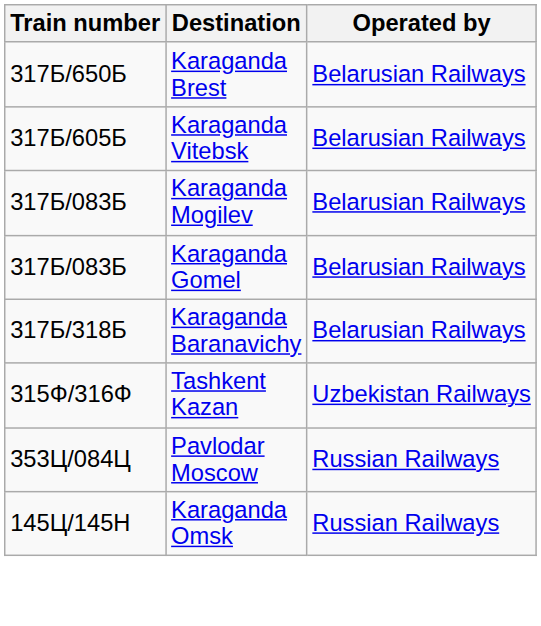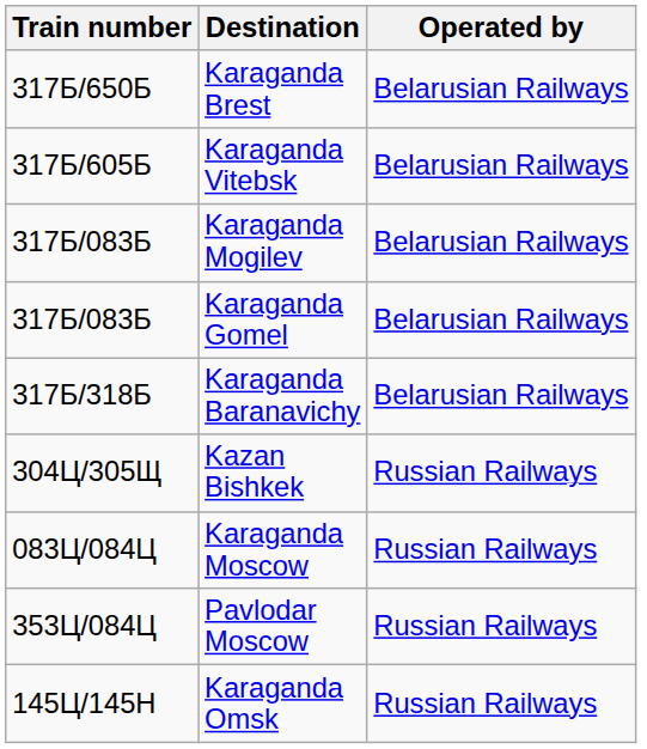 <table class="wikitable">
 <tr>
 <th>Train number</th>
 <th>Destination</th>
 <th>Operated by</th>
 </tr>
 <tr>
 <td>317Б/650Б</td>
 <td> <a href='#'>Karaganda</a> <br> <a href='#'>Brest</a></td>
 <td> <a href='#'>Belarusian Railways</a></td>
 </tr>
 <tr>
 <td>317Б/605Б</td>
 <td> <a href='#'>Karaganda</a> <br> <a href='#'>Vitebsk</a></td>
 <td> <a href='#'>Belarusian Railways</a></td>
 </tr>
 <tr>
 <td>317Б/083Б</td>
 <td> <a href='#'>Karaganda</a> <br> <a href='#'>Mogilev</a></td>
 <td> <a href='#'>Belarusian Railways</a></td>
 </tr>
 <tr>
 <td>317Б/083Б</td>
 <td> <a href='#'>Karaganda</a> <br> <a href='#'>Gomel</a></td>
 <td> <a href='#'>Belarusian Railways</a></td>
 </tr>
 <tr>
 <td>317Б/318Б</td>
 <td> <a href='#'>Karaganda</a> <br> <a href='#'>Baranavichy</a></td>
 <td> <a href='#'>Belarusian Railways</a></td>
 </tr>
 <tr>
-<td>315Ф/316Ф</td>
-<td> <a href='#'>Tashkent</a><br> <a href='#'>Kazan</a></td>
-<td> <a href='#'>Uzbekistan Railways</a></td>
+<td>304Ц/305Щ</td>
+<td> <a href='#'>Kazan</a><br> <a href='#'>Bishkek</a></td>
+<td> <a href='#'>Russian Railways</a></td>
+</tr>
+<tr>
+<td>083Ц/084Ц</td>
+<td> <a href='#'>Karaganda</a> <br> <a href='#'>Moscow</a></td>
+<td> <a href='#'>Russian Railways</a></td>
 </tr>
 <tr>
 <td>353Ц/084Ц</td>
 <td> <a href='#'>Pavlodar</a> <br> <a href='#'>Moscow</a></td>
 <td> <a href='#'>Russian Railways</a></td>
 </tr>
 <tr>
 <td>145Ц/145Н</td>
 <td> <a href='#'>Karaganda</a> <br> <a href='#'>Omsk</a></td>
 <td> <a href='#'>Russian Railways</a></td>
 </tr>
 </table>
